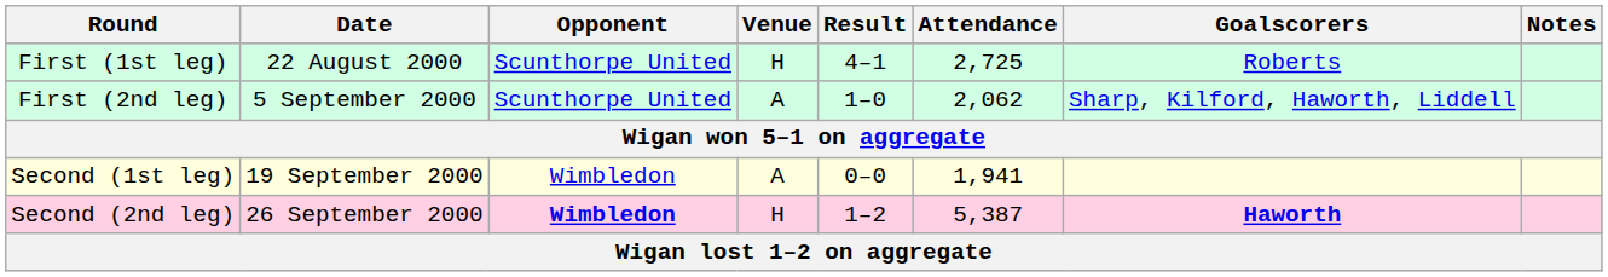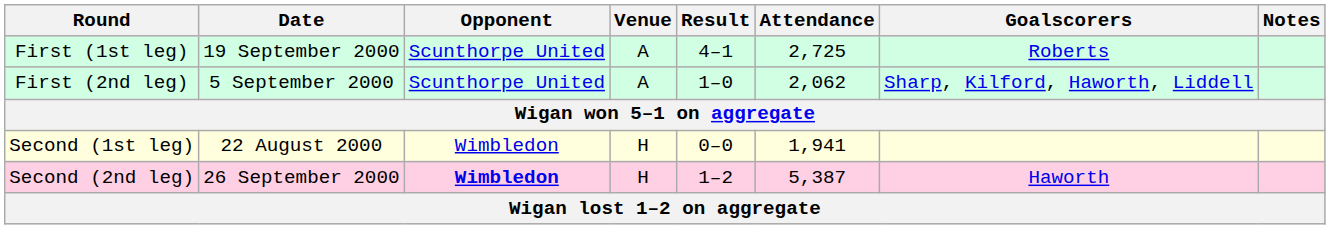 <table class="wikitable" style="text-align:center">
 <tr>
 <th>Round</th>
 <th>Date</th>
 <th>Opponent</th>
 <th>Venue</th>
 <th>Result</th>
 <th>Attendance</th>
 <th>Goalscorers</th>
 <th>Notes</th>
 </tr>
 <tr style="background-color: #d0ffe3;">
 <td>First (1st leg)</td>
-<td>22 August 2000</td>
+<td>19 September 2000</td>
 <td><a href='#'>Scunthorpe United</a></td>
-<td>H</td>
+<td>A</td>
 <td>4–1</td>
 <td>2,725</td>
 <td><a href='#'>Roberts</a></td>
 <td></td>
 </tr>
 <tr style="background-color: #d0ffe3;">
 <td>First (2nd leg)</td>
 <td>5 September 2000</td>
 <td><a href='#'>Scunthorpe United</a></td>
 <td>A</td>
 <td>1–0</td>
 <td>2,062</td>
 <td><a href='#'>Sharp</a>, <a href='#'>Kilford</a>, <a href='#'>Haworth</a>, <a href='#'>Liddell</a></td>
 <td></td>
 </tr>
 <tr>
 <th colspan=8>Wigan won 5–1 on <a href='#'>aggregate</a></th>
 </tr>
 <tr style="background-color: #ffffdd;">
 <td>Second (1st leg)</td>
-<td>19 September 2000</td>
+<td>22 August 2000</td>
 <td><a href='#'>Wimbledon</a></td>
-<td>A</td>
+<td>H</td>
 <td>0–0</td>
 <td>1,941</td>
 <td></td>
 <td></td>
 </tr>
 <tr style="background-color: #ffd0e3;">
 <td>Second (2nd leg)</td>
 <td>26 September 2000</td>
 <td><strong><a href='#'>Wimbledon</a></strong></td>
 <td>H</td>
 <td>1–2</td>
 <td>5,387</td>
-<td><strong><a href='#'>Haworth</a></strong></td>
+<td><a href='#'>Haworth</a></td>
 <td></td>
 </tr>
 <tr>
 <th colspan=8>Wigan lost 1–2 on aggregate</th>
 </tr>
 </table>
